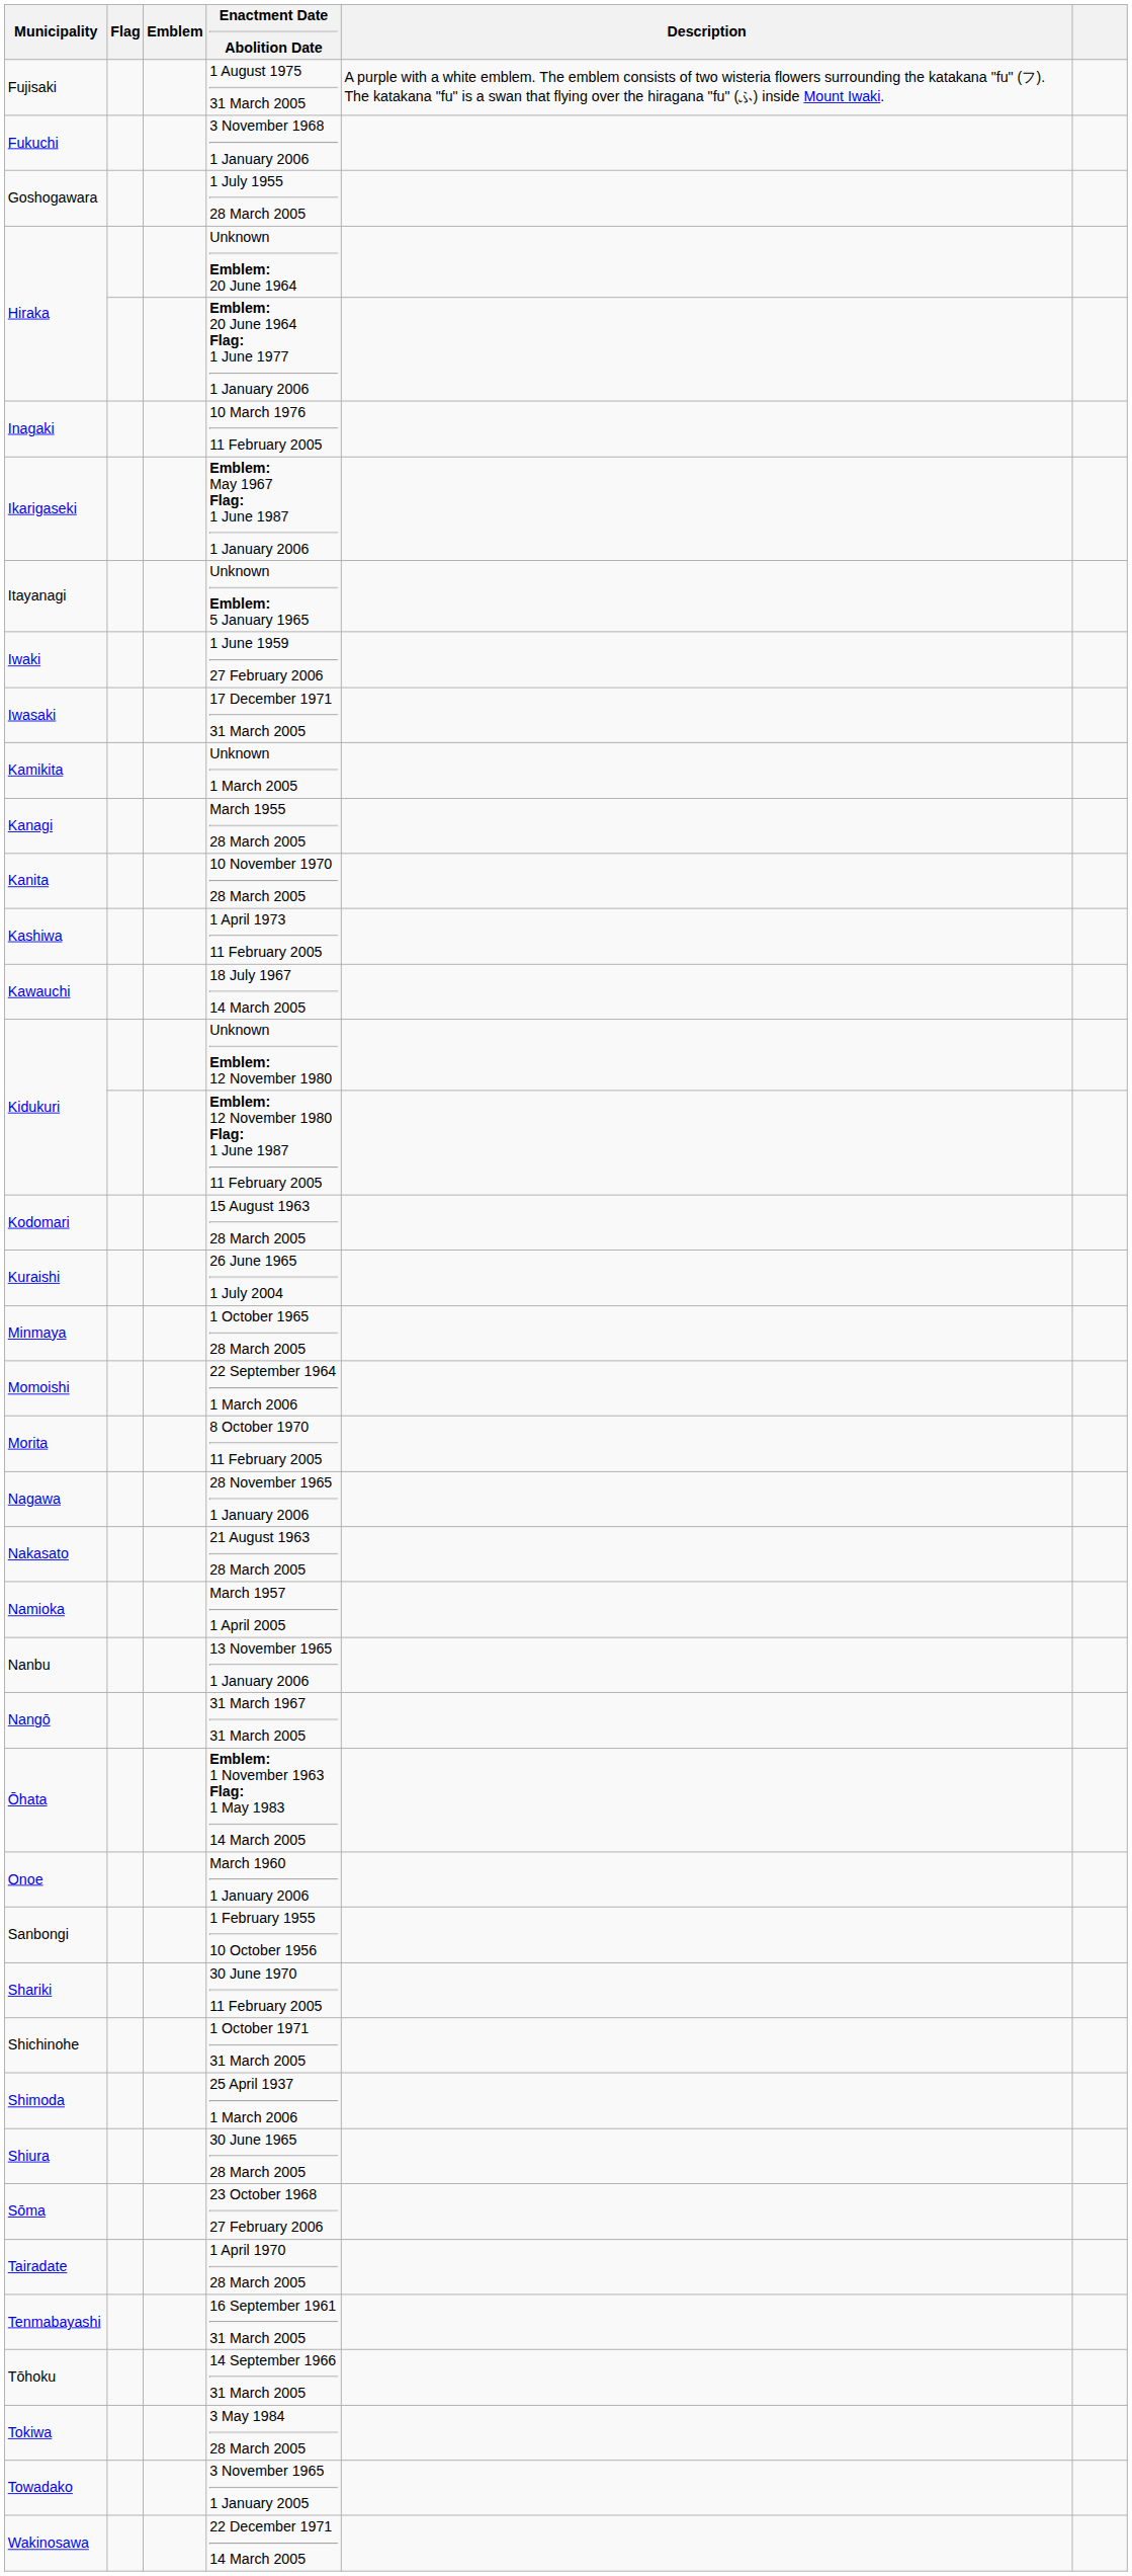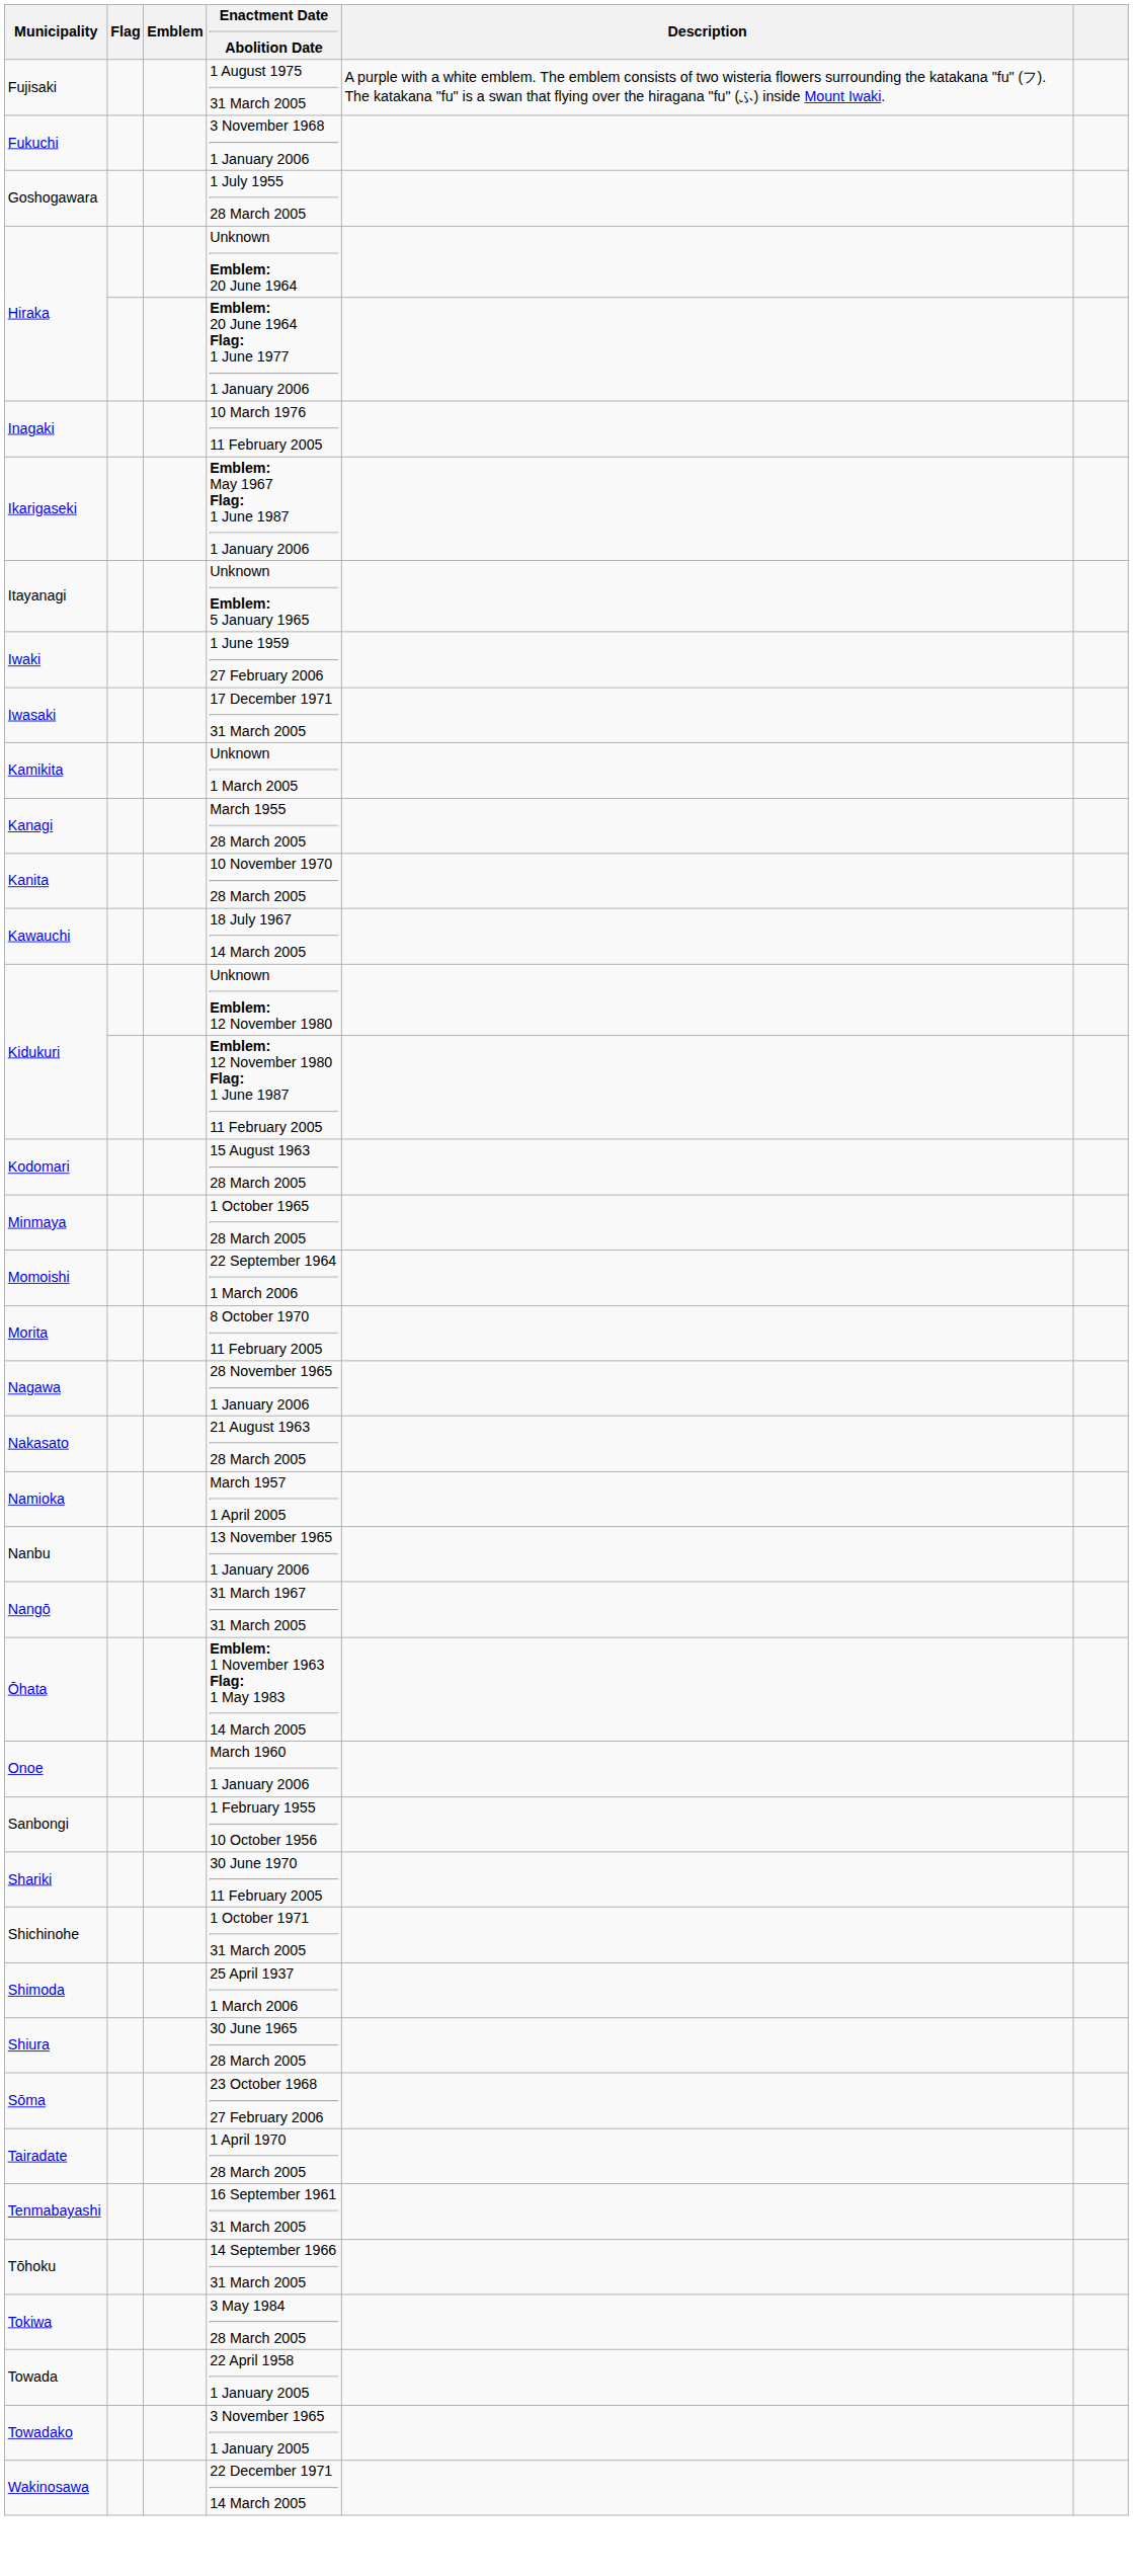 <table class="wikitable">
 <tr>
 <th style="width:12ch;">Municipality</th>
 <th>Flag</th>
 <th>Emblem</th>
 <th style="width:16ch;">Enactment Date<hr>Abolition Date</th>
 <th>Description</th>
 <th style="width:6ch;"></th>
 </tr>
 <tr>
 <td>Fujisaki</td>
 <td></td>
 <td></td>
 <td>1 August 1975<hr>31 March 2005</td>
 <td>A purple with a white emblem. The emblem consists of two wisteria flowers surrounding the katakana "fu" (フ). The katakana "fu" is a swan that flying over the hiragana "fu" (ふ) inside <a href='#'>Mount Iwaki</a>.</td>
 <td></td>
 </tr>
 <tr>
 <td><a href='#'>Fukuchi</a></td>
 <td></td>
 <td></td>
 <td>3 November 1968<hr>1 January 2006</td>
 <td></td>
 <td></td>
 </tr>
 <tr>
 <td>Goshogawara</td>
 <td></td>
 <td></td>
 <td>1 July 1955<hr>28 March 2005</td>
 <td></td>
 <td></td>
 </tr>
 <tr>
 <td rowspan="2"><a href='#'>Hiraka</a></td>
 <td></td>
 <td></td>
 <td>Unknown<hr><strong>Emblem:</strong><br>20 June 1964</td>
 <td></td>
 <td></td>
 </tr>
 <tr>
 <td></td>
 <td></td>
 <td><strong>Emblem:</strong><br>20 June 1964<br><strong>Flag:</strong><br>1 June 1977<hr>1 January 2006</td>
 <td></td>
 <td></td>
 </tr>
 <tr>
 <td><a href='#'>Inagaki</a></td>
 <td></td>
 <td></td>
 <td>10 March 1976<hr>11 February 2005</td>
 <td></td>
 <td></td>
 </tr>
 <tr>
 <td><a href='#'>Ikarigaseki</a></td>
 <td></td>
 <td></td>
 <td><strong>Emblem:</strong><br>May 1967<br><strong>Flag:</strong><br>1 June 1987<hr>1 January 2006</td>
 <td></td>
 <td></td>
 </tr>
 <tr>
 <td>Itayanagi</td>
 <td></td>
 <td></td>
 <td>Unknown<hr><strong>Emblem:</strong><br>5 January 1965</td>
 <td></td>
 <td></td>
 </tr>
 <tr>
 <td><a href='#'>Iwaki</a></td>
 <td></td>
 <td></td>
 <td>1 June 1959<hr>27 February 2006</td>
 <td></td>
 <td></td>
 </tr>
 <tr>
 <td><a href='#'>Iwasaki</a></td>
 <td></td>
 <td></td>
 <td>17 December 1971<hr>31 March 2005</td>
 <td></td>
 <td></td>
 </tr>
 <tr>
 <td><a href='#'>Kamikita</a></td>
 <td></td>
 <td></td>
 <td>Unknown<hr>1 March 2005</td>
 <td></td>
 <td></td>
 </tr>
 <tr>
 <td><a href='#'>Kanagi</a></td>
 <td></td>
 <td></td>
 <td>March 1955<hr>28 March 2005</td>
 <td></td>
 <td></td>
 </tr>
 <tr>
 <td><a href='#'>Kanita</a></td>
 <td></td>
 <td></td>
 <td>10 November 1970<hr>28 March 2005</td>
 <td></td>
 <td></td>
 </tr>
 <tr>
-<td><a href='#'>Kashiwa</a></td>
-<td></td>
-<td></td>
-<td>1 April 1973<hr>11 February 2005</td>
-<td></td>
-<td></td>
-</tr>
-<tr>
 <td><a href='#'>Kawauchi</a></td>
 <td></td>
 <td></td>
 <td>18 July 1967<hr>14 March 2005</td>
 <td></td>
 <td></td>
 </tr>
 <tr>
 <td rowspan="2"><a href='#'>Kidukuri</a></td>
 <td></td>
 <td></td>
 <td>Unknown<hr><strong>Emblem:</strong><br>12 November 1980</td>
 <td></td>
 <td></td>
 </tr>
 <tr>
 <td></td>
 <td></td>
 <td><strong>Emblem:</strong><br>12 November 1980<br><strong>Flag:</strong><br>1 June 1987<hr>11 February 2005</td>
 <td></td>
 <td></td>
 </tr>
 <tr>
 <td><a href='#'>Kodomari</a></td>
 <td></td>
 <td></td>
 <td>15 August 1963<hr>28 March 2005</td>
-<td></td>
-<td></td>
-</tr>
-<tr>
-<td><a href='#'>Kuraishi</a></td>
-<td></td>
-<td></td>
-<td>26 June 1965<hr>1 July 2004</td>
 <td></td>
 <td></td>
 </tr>
 <tr>
 <td><a href='#'>Minmaya</a></td>
 <td></td>
 <td></td>
 <td>1 October 1965<hr>28 March 2005</td>
 <td></td>
 <td></td>
 </tr>
 <tr>
 <td><a href='#'>Momoishi</a></td>
 <td></td>
 <td></td>
 <td>22 September 1964<hr>1 March 2006</td>
 <td></td>
 <td></td>
 </tr>
 <tr>
 <td><a href='#'>Morita</a></td>
 <td></td>
 <td></td>
 <td>8 October 1970<hr>11 February 2005</td>
 <td></td>
 <td></td>
 </tr>
 <tr>
 <td><a href='#'>Nagawa</a></td>
 <td></td>
 <td></td>
 <td>28 November 1965<hr>1 January 2006</td>
 <td></td>
 <td></td>
 </tr>
 <tr>
 <td><a href='#'>Nakasato</a></td>
 <td></td>
 <td></td>
 <td>21 August 1963<hr>28 March 2005</td>
 <td></td>
 <td></td>
 </tr>
 <tr>
 <td><a href='#'>Namioka</a></td>
 <td></td>
 <td></td>
 <td>March 1957<hr>1 April 2005</td>
 <td></td>
 <td></td>
 </tr>
 <tr>
 <td>Nanbu</td>
 <td></td>
 <td></td>
 <td>13 November 1965<hr>1 January 2006</td>
 <td></td>
 <td></td>
 </tr>
 <tr>
 <td><a href='#'>Nangō</a></td>
 <td></td>
 <td></td>
 <td>31 March 1967<hr>31 March 2005</td>
 <td></td>
 <td></td>
 </tr>
 <tr>
 <td><a href='#'>Ōhata</a></td>
 <td></td>
 <td></td>
 <td><strong>Emblem:</strong><br>1 November 1963<br><strong>Flag:</strong><br>1 May 1983<hr>14 March 2005</td>
 <td></td>
 <td></td>
 </tr>
 <tr>
 <td><a href='#'>Onoe</a></td>
 <td></td>
 <td></td>
 <td>March 1960<hr>1 January 2006</td>
 <td></td>
 <td></td>
 </tr>
 <tr>
 <td>Sanbongi</td>
 <td></td>
 <td></td>
 <td>1 February 1955<hr>10 October 1956</td>
 <td></td>
 <td></td>
 </tr>
 <tr>
 <td><a href='#'>Shariki</a></td>
 <td></td>
 <td></td>
 <td>30 June 1970<hr>11 February 2005</td>
 <td></td>
 <td></td>
 </tr>
 <tr>
 <td>Shichinohe</td>
 <td></td>
 <td></td>
 <td>1 October 1971<hr>31 March 2005</td>
 <td></td>
 <td></td>
 </tr>
 <tr>
 <td><a href='#'>Shimoda</a></td>
 <td></td>
 <td></td>
 <td>25 April 1937<hr>1 March 2006</td>
 <td></td>
 <td></td>
 </tr>
 <tr>
 <td><a href='#'>Shiura</a></td>
 <td></td>
 <td></td>
 <td>30 June 1965<hr>28 March 2005</td>
 <td></td>
 <td></td>
 </tr>
 <tr>
 <td><a href='#'>Sōma</a></td>
 <td></td>
 <td></td>
 <td>23 October 1968<hr>27 February 2006</td>
 <td></td>
 <td></td>
 </tr>
 <tr>
 <td><a href='#'>Tairadate</a></td>
 <td></td>
 <td></td>
 <td>1 April 1970<hr>28 March 2005</td>
 <td></td>
 <td></td>
 </tr>
 <tr>
 <td><a href='#'>Tenmabayashi</a></td>
 <td></td>
 <td></td>
 <td>16 September 1961<hr>31 March 2005</td>
 <td></td>
 <td></td>
 </tr>
 <tr>
 <td>Tōhoku</td>
 <td></td>
 <td></td>
 <td>14 September 1966<hr>31 March 2005</td>
 <td></td>
 <td></td>
 </tr>
 <tr>
 <td><a href='#'>Tokiwa</a></td>
 <td></td>
 <td></td>
 <td>3 May 1984<hr>28 March 2005</td>
 <td></td>
 <td></td>
 </tr>
 <tr>
+<td>Towada</td>
+<td></td>
+<td></td>
+<td>22 April 1958<hr>1 January 2005</td>
+<td></td>
+<td></td>
+</tr>
+<tr>
 <td><a href='#'>Towadako</a></td>
 <td></td>
 <td></td>
 <td>3 November 1965<hr>1 January 2005</td>
 <td></td>
 <td></td>
 </tr>
 <tr>
 <td><a href='#'>Wakinosawa</a></td>
 <td></td>
 <td></td>
 <td>22 December 1971<hr>14 March 2005</td>
 <td></td>
 <td></td>
 </tr>
 </table>
